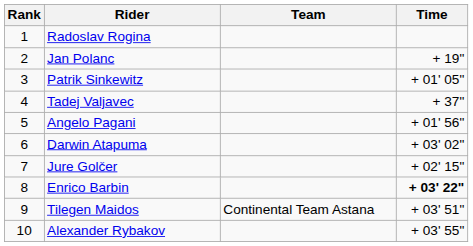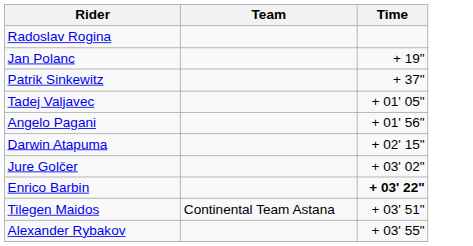 <table class="wikitable">
 <tr>
-<th>Rank</th>
 <th>Rider</th>
 <th>Team</th>
 <th>Time</th>
 </tr>
 <tr>
-<td align=center>1</td>
 <td width=200> <a href='#'>Radoslav Rogina</a> </td>
 <td width=200></td>
 <td width=76 align=right></td>
 </tr>
 <tr>
-<td align=center>2</td>
 <td> <a href='#'>Jan Polanc</a> </td>
 <td></td>
 <td align=right>+ 19"</td>
 </tr>
 <tr>
-<td align=center>3</td>
 <td> <a href='#'>Patrik Sinkewitz</a></td>
+<td></td>
+<td align=right>+ 37"</td>
+</tr>
+<tr>
+<td> <a href='#'>Tadej Valjavec</a></td>
 <td></td>
 <td align=right>+ 01' 05"</td>
 </tr>
 <tr>
-<td align=center>4</td>
-<td> <a href='#'>Tadej Valjavec</a></td>
-<td></td>
-<td align=right>+ 37"</td>
-</tr>
-<tr>
-<td align=center>5</td>
 <td> <a href='#'>Angelo Pagani</a></td>
 <td></td>
 <td align=right>+ 01' 56"</td>
 </tr>
 <tr>
-<td align=center>6</td>
 <td> <a href='#'>Darwin Atapuma</a></td>
+<td></td>
+<td align=right>+ 02' 15"</td>
+</tr>
+<tr>
+<td> <a href='#'>Jure Golčer</a></td>
 <td></td>
 <td align=right>+ 03' 02"</td>
 </tr>
 <tr>
-<td align=center>7</td>
-<td> <a href='#'>Jure Golčer</a></td>
-<td></td>
-<td align=right>+ 02' 15"</td>
-</tr>
-<tr>
-<td align=center>8</td>
 <td> <a href='#'>Enrico Barbin</a></td>
 <td></td>
 <td align=right><strong>+ 03' 22"</strong></td>
 </tr>
 <tr>
-<td align=center>9</td>
 <td> <a href='#'>Tilegen Maidos</a></td>
 <td>Continental Team Astana</td>
 <td align=right>+ 03' 51"</td>
 </tr>
 <tr>
-<td align=center>10</td>
 <td> <a href='#'>Alexander Rybakov</a></td>
 <td></td>
 <td align=right>+ 03' 55"</td>
 </tr>
 </table>
